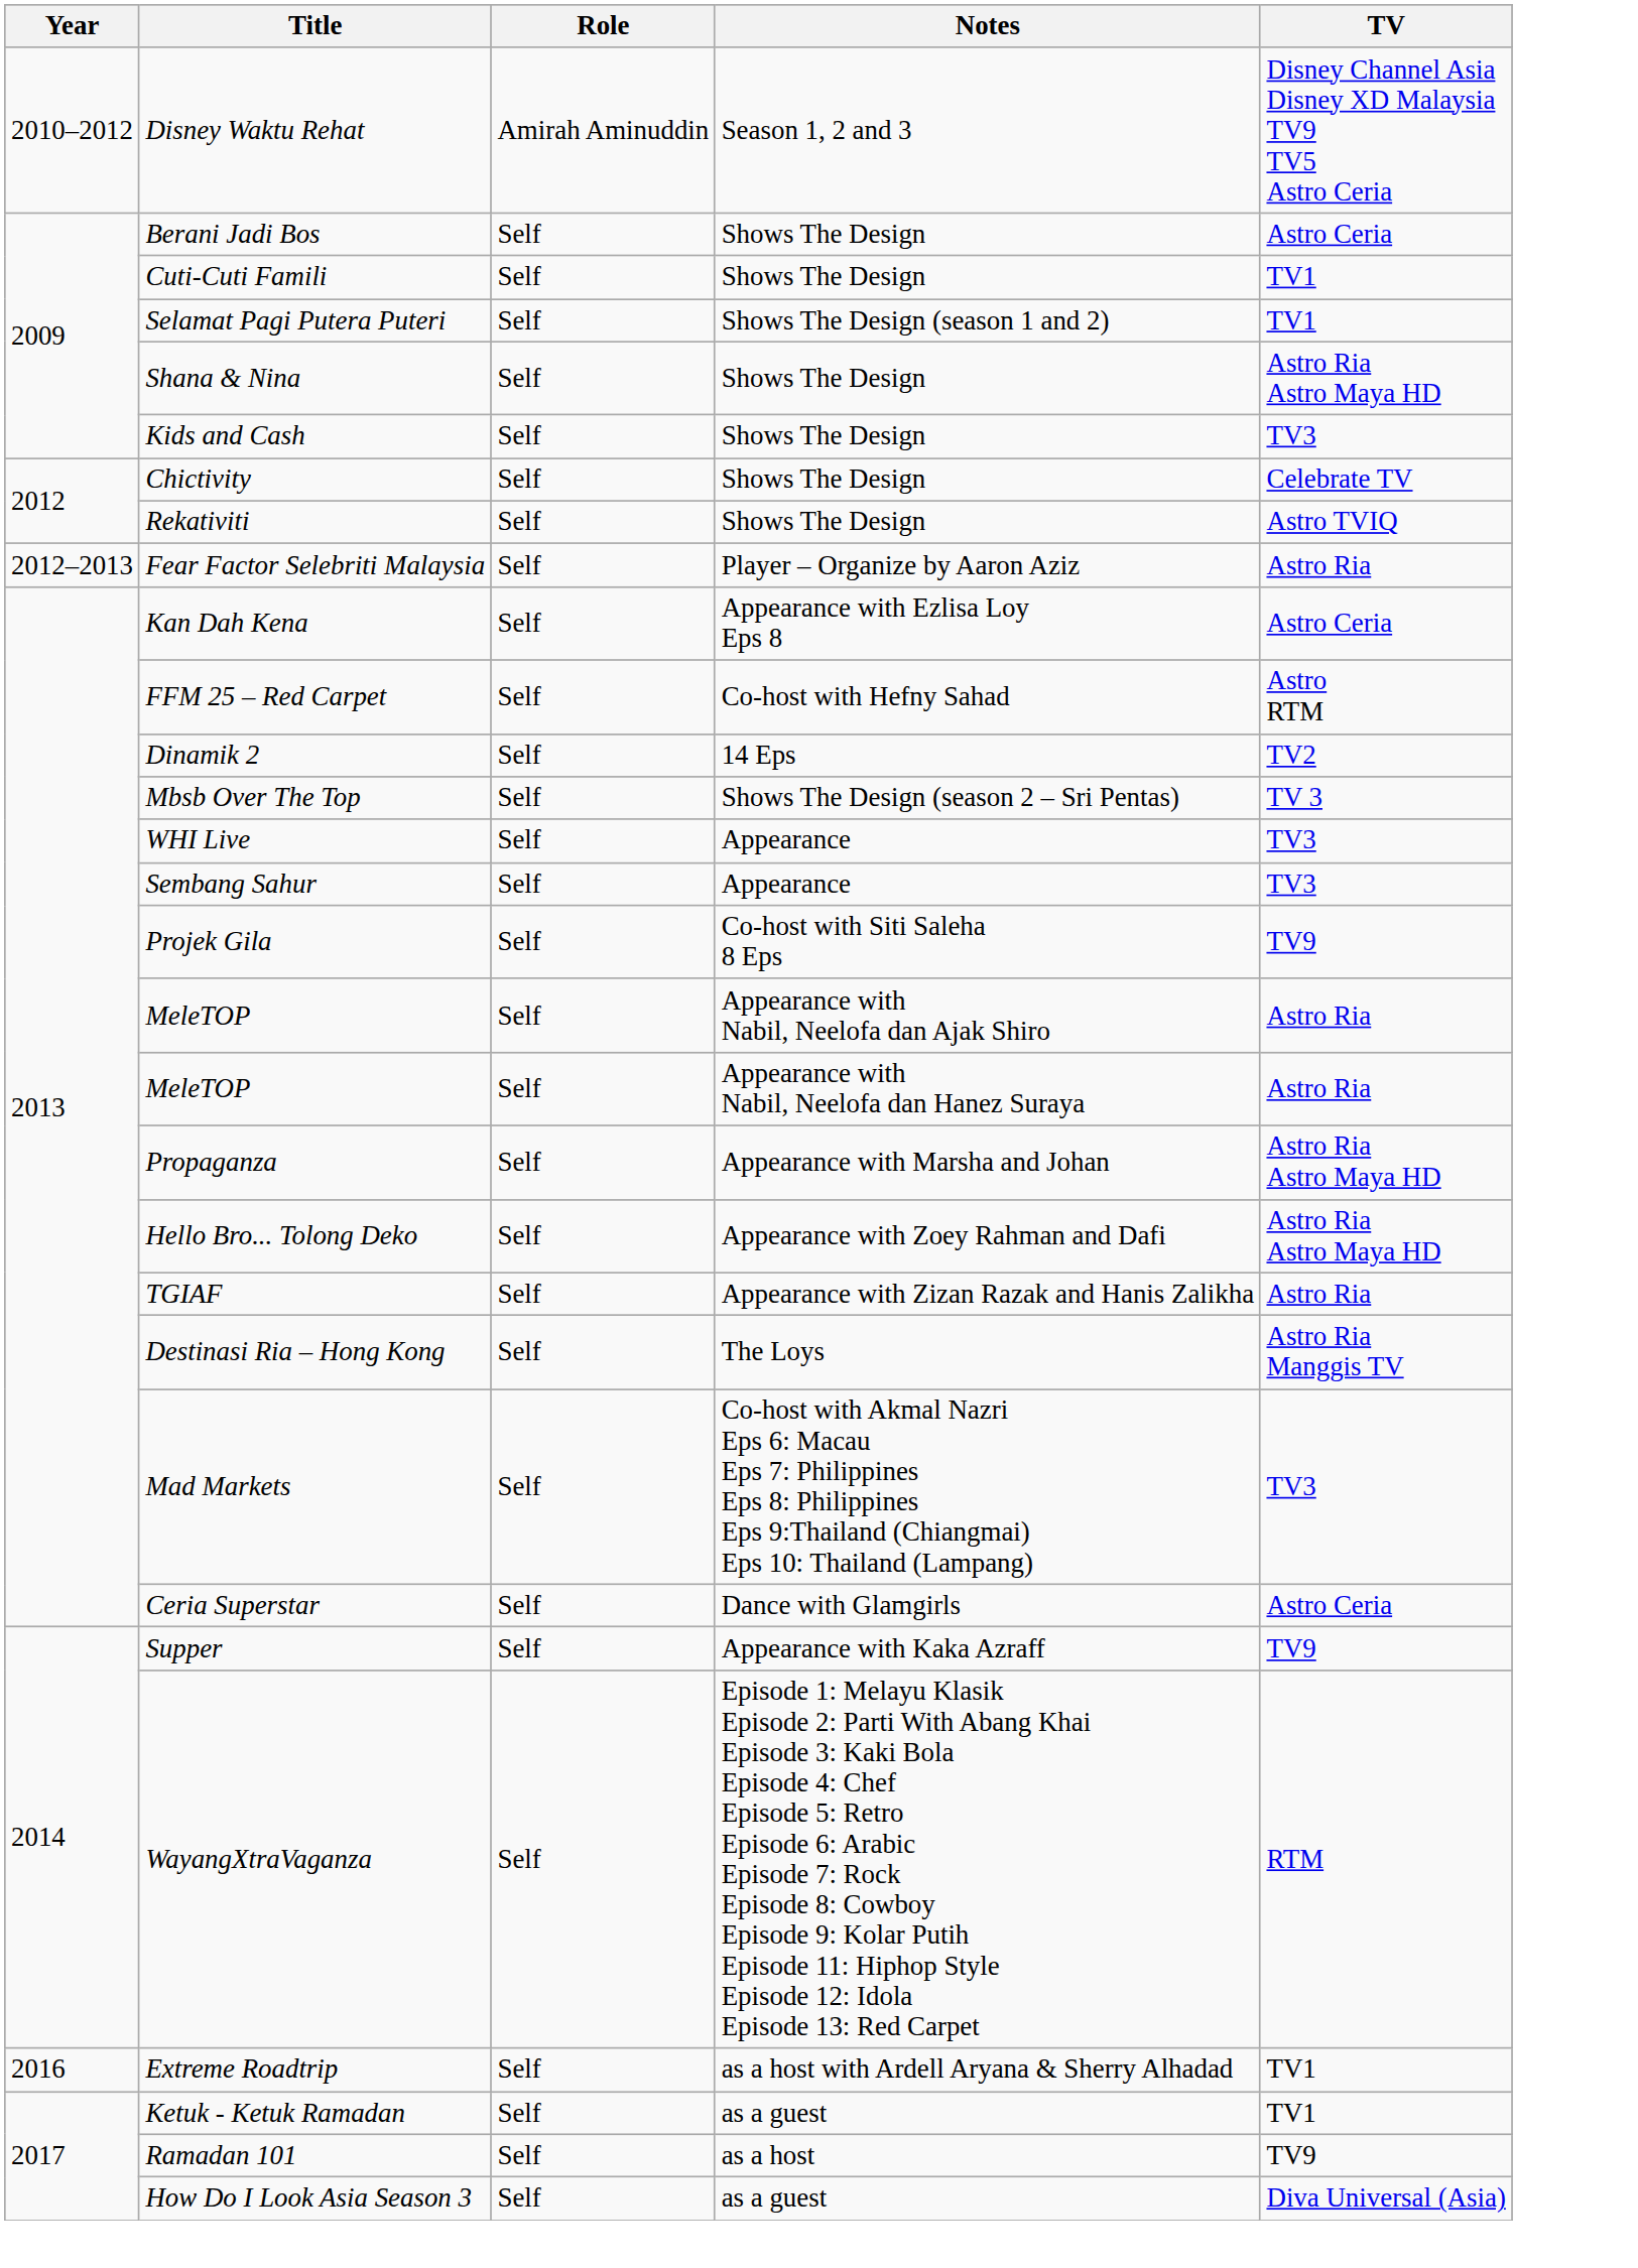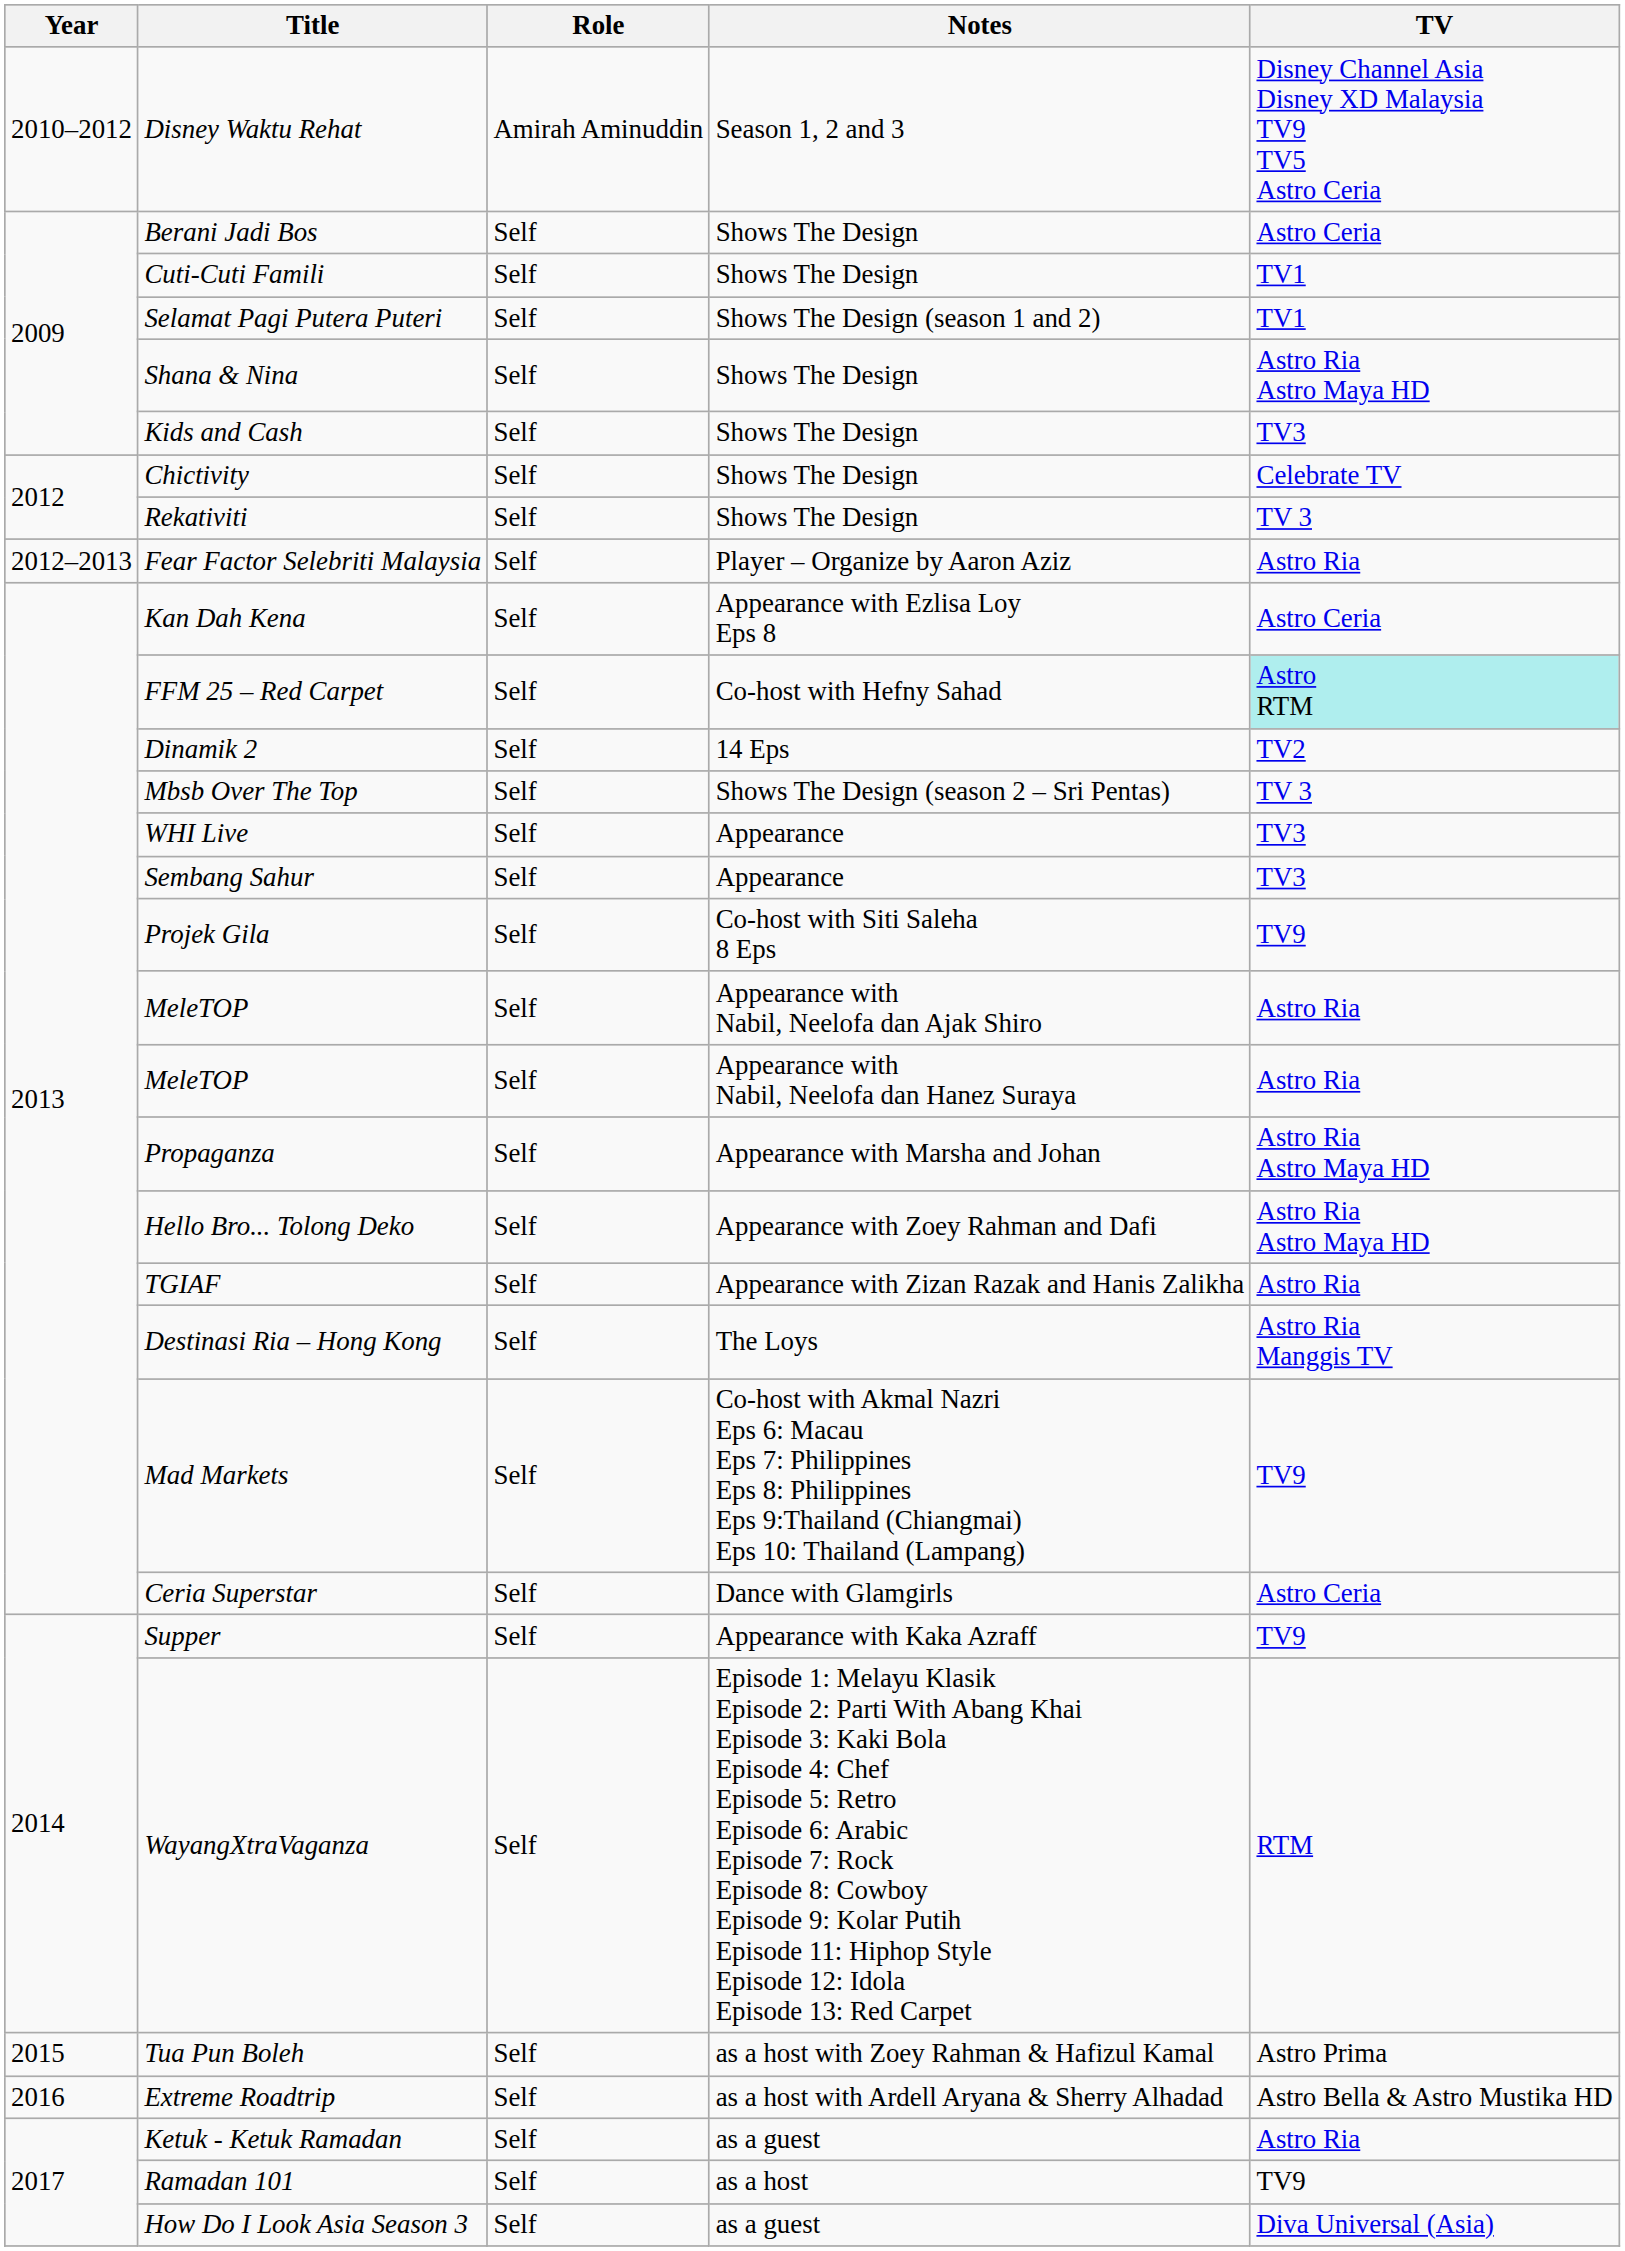 <table class="wikitable sortable">
 <tr>
 <th>Year</th>
 <th>Title</th>
 <th>Role</th>
 <th>Notes</th>
 <th>TV</th>
 </tr>
 <tr>
 <td>2010–2012</td>
 <td><em>Disney Waktu Rehat</em></td>
 <td>Amirah Aminuddin</td>
 <td>Season 1, 2 and 3</td>
 <td><a href='#'>Disney Channel Asia</a> <br><a href='#'>Disney XD Malaysia</a><br><a href='#'>TV9</a><br><a href='#'>TV5</a><br><a href='#'>Astro Ceria</a></td>
 </tr>
 <tr>
 <td rowspan=5>2009</td>
 <td><em>Berani Jadi Bos </em></td>
 <td>Self</td>
 <td>Shows The Design</td>
 <td><a href='#'>Astro Ceria</a></td>
 </tr>
 <tr>
 <td><em>Cuti-Cuti Famili</em></td>
 <td>Self</td>
 <td>Shows The Design</td>
 <td><a href='#'>TV1</a></td>
 </tr>
 <tr>
 <td><em>Selamat Pagi Putera Puteri </em></td>
 <td>Self</td>
 <td>Shows The Design (season 1 and 2)</td>
 <td><a href='#'>TV1</a></td>
 </tr>
 <tr>
 <td><em>Shana & Nina</em></td>
 <td>Self</td>
 <td>Shows The Design</td>
 <td><a href='#'>Astro Ria</a> <br> <a href='#'>Astro Maya HD</a></td>
 </tr>
 <tr>
 <td><em>Kids and Cash</em></td>
 <td>Self</td>
 <td>Shows The Design</td>
 <td><a href='#'>TV3</a></td>
 </tr>
 <tr>
 <td rowspan=2>2012</td>
 <td><em>Chictivity</em></td>
 <td>Self</td>
 <td>Shows The Design</td>
 <td><a href='#'>Celebrate TV</a></td>
 </tr>
 <tr>
 <td><em>Rekativiti</em></td>
 <td>Self</td>
 <td>Shows The Design</td>
-<td><a href='#'>Astro TVIQ</a></td>
+<td><a href='#'>TV 3</a></td>
 </tr>
 <tr>
 <td>2012–2013</td>
 <td><em>Fear Factor Selebriti Malaysia</em></td>
 <td>Self</td>
 <td>Player – Organize by Aaron Aziz</td>
 <td><a href='#'>Astro Ria</a></td>
 </tr>
 <tr>
 <td rowspan=15>2013</td>
 <td><em>Kan Dah Kena</em></td>
 <td>Self</td>
 <td>Appearance with Ezlisa Loy<br>Eps 8</td>
 <td><a href='#'>Astro Ceria</a></td>
 </tr>
 <tr>
 <td><em>FFM 25 – Red Carpet </em></td>
 <td>Self</td>
 <td>Co-host with Hefny Sahad</td>
-<td><a href='#'>Astro</a> <br> RTM</td>
+<td style="background: paleturquoise;"><a href='#'>Astro</a> <br> RTM</td>
 </tr>
 <tr>
 <td><em>Dinamik 2</em></td>
 <td>Self</td>
 <td>14 Eps</td>
 <td><a href='#'>TV2</a></td>
 </tr>
 <tr>
 <td><em>Mbsb Over The Top</em></td>
 <td>Self</td>
 <td>Shows The Design (season 2 – Sri Pentas)</td>
 <td><a href='#'>TV 3</a></td>
 </tr>
 <tr>
 <td><em>WHI Live</em></td>
 <td>Self</td>
 <td>Appearance</td>
 <td><a href='#'>TV3</a></td>
 </tr>
 <tr>
 <td><em>Sembang Sahur</em></td>
 <td>Self</td>
 <td>Appearance</td>
 <td><a href='#'>TV3</a></td>
 </tr>
 <tr>
 <td><em>Projek Gila</em></td>
 <td>Self</td>
 <td>Co-host with Siti Saleha <br>8 Eps</td>
 <td><a href='#'>TV9</a></td>
 </tr>
 <tr>
 <td><em>MeleTOP</em></td>
 <td>Self</td>
 <td>Appearance with <br>Nabil, Neelofa dan Ajak Shiro</td>
 <td><a href='#'>Astro Ria</a></td>
 </tr>
 <tr>
 <td><em>MeleTOP</em></td>
 <td>Self</td>
 <td>Appearance with <br>Nabil, Neelofa dan Hanez Suraya</td>
 <td><a href='#'>Astro Ria</a></td>
 </tr>
 <tr>
 <td><em>Propaganza</em></td>
 <td>Self</td>
 <td>Appearance with Marsha and Johan</td>
 <td><a href='#'>Astro Ria</a> <br> <a href='#'>Astro Maya HD</a></td>
 </tr>
 <tr>
 <td><em>Hello Bro... Tolong Deko</em></td>
 <td>Self</td>
 <td>Appearance with Zoey Rahman and Dafi</td>
 <td><a href='#'>Astro Ria</a> <br> <a href='#'>Astro Maya HD</a></td>
 </tr>
 <tr>
 <td><em>TGIAF</em></td>
 <td>Self</td>
 <td>Appearance with Zizan Razak and Hanis Zalikha</td>
 <td><a href='#'>Astro Ria</a></td>
 </tr>
 <tr>
 <td><em>Destinasi Ria – Hong Kong</em></td>
 <td>Self</td>
 <td>The Loys</td>
 <td><a href='#'>Astro Ria</a><br> <a href='#'>Manggis TV</a></td>
 </tr>
 <tr>
 <td><em>Mad Markets</em></td>
 <td>Self</td>
 <td>Co-host with Akmal Nazri<br>Eps 6: Macau<br>Eps 7: Philippines<br>Eps 8: Philippines<br>Eps 9:Thailand (Chiangmai)<br>Eps 10: Thailand (Lampang)</td>
-<td><a href='#'>TV3</a></td>
+<td><a href='#'>TV9</a></td>
 </tr>
 <tr>
 <td><em>Ceria Superstar</em></td>
 <td>Self</td>
 <td>Dance with Glamgirls</td>
 <td><a href='#'>Astro Ceria</a></td>
 </tr>
 <tr>
 <td rowspan=2>2014</td>
 <td><em>Supper</em></td>
 <td>Self</td>
 <td>Appearance with Kaka Azraff</td>
 <td><a href='#'>TV9</a></td>
 </tr>
 <tr>
 <td><em>WayangXtraVaganza</em></td>
 <td>Self</td>
 <td>Episode 1: Melayu Klasik<br>Episode 2: Parti With Abang Khai<br>Episode 3: Kaki Bola<br>Episode 4: Chef<br>Episode 5: Retro<br>Episode 6: Arabic<br>Episode 7: Rock<br>Episode 8: Cowboy<br>Episode 9: Kolar Putih<br>Episode 11: Hiphop Style<br>Episode 12: Idola<br>Episode 13: Red Carpet<br></td>
 <td><a href='#'>RTM</a></td>
 </tr>
 <tr>
+<td>2015</td>
+<td><em>Tua Pun Boleh</em></td>
+<td>Self</td>
+<td>as a host with Zoey Rahman & Hafizul Kamal</td>
+<td>Astro Prima</td>
+</tr>
+<tr>
 <td>2016</td>
 <td><em>Extreme Roadtrip</em></td>
 <td>Self</td>
 <td>as a host with Ardell Aryana & Sherry Alhadad</td>
-<td>TV1</td>
+<td>Astro Bella & Astro Mustika HD</td>
 </tr>
 <tr>
 <td rowspan="3">2017</td>
 <td><em>Ketuk - Ketuk Ramadan</em></td>
 <td>Self</td>
 <td>as a guest</td>
-<td>TV1</td>
+<td><a href='#'>Astro Ria</a></td>
 </tr>
 <tr>
 <td><em>Ramadan 101</em></td>
 <td>Self</td>
 <td>as a host</td>
 <td>TV9</td>
 </tr>
 <tr>
 <td><em>How Do I Look Asia Season 3</em></td>
 <td>Self</td>
 <td>as a guest</td>
 <td><a href='#'>Diva Universal (Asia)</a></td>
 </tr>
 </table>
